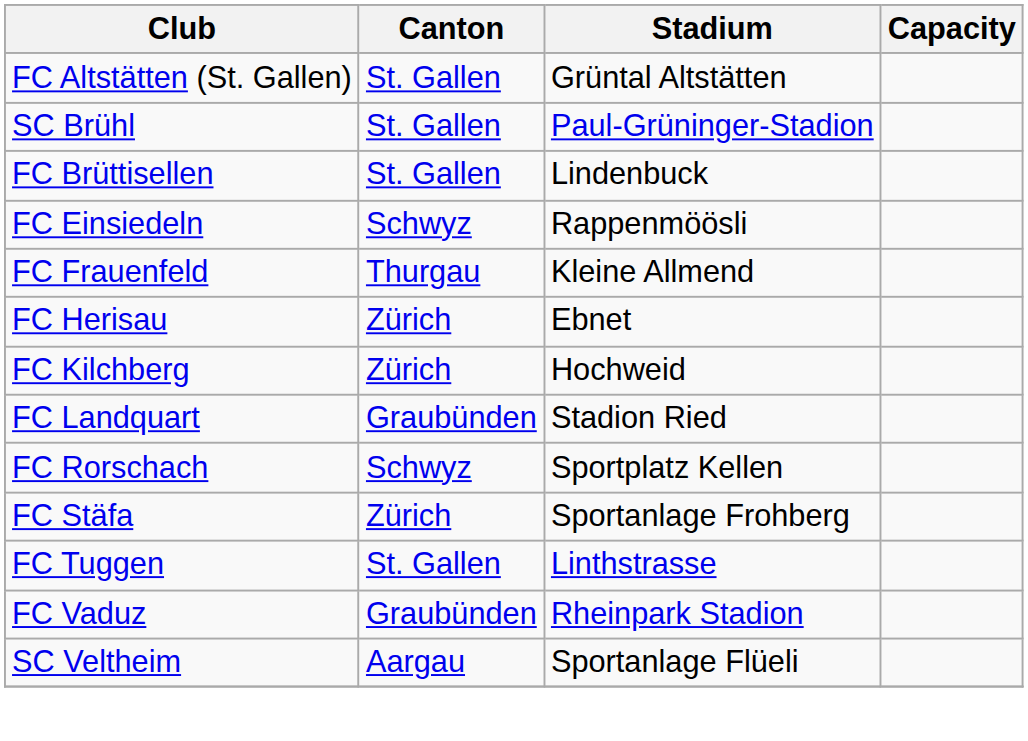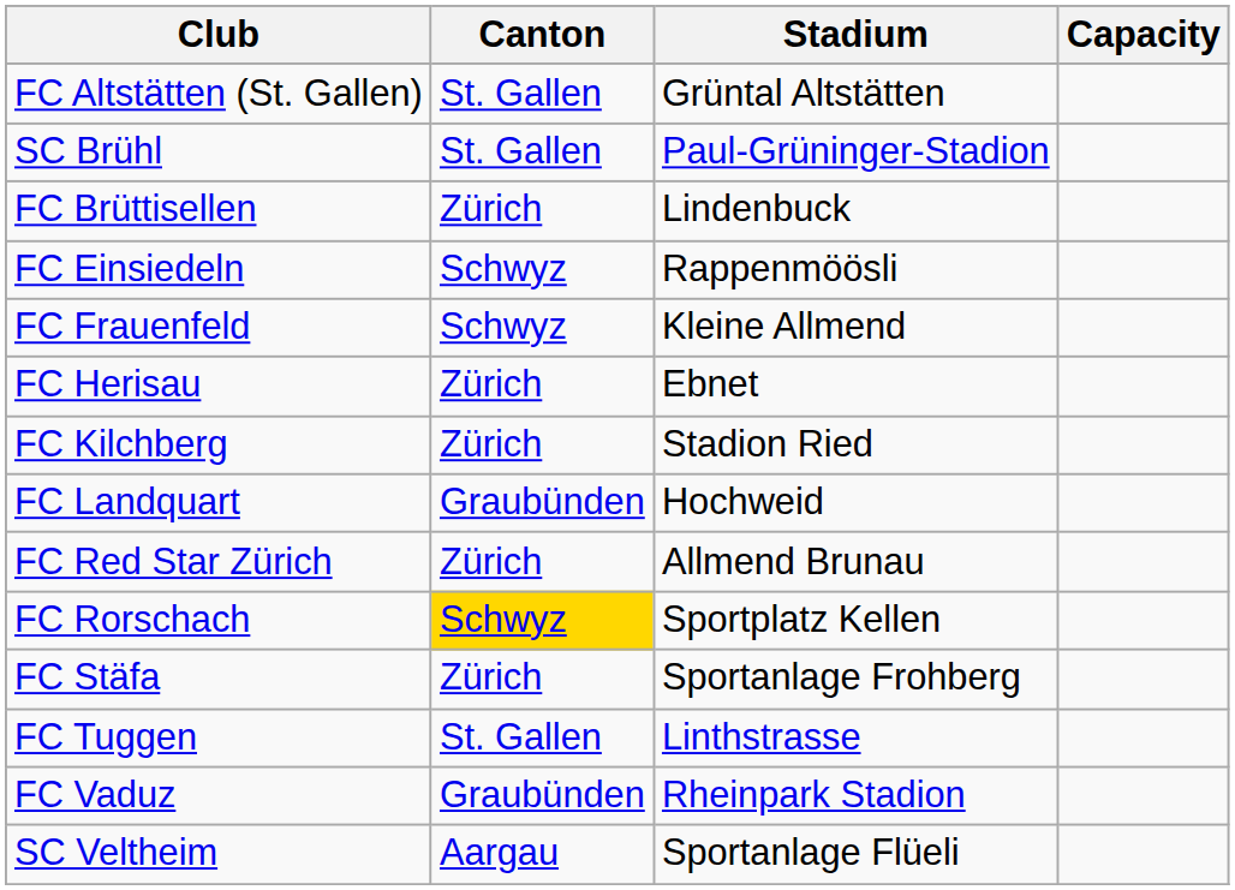 <table class="wikitable">
 <tr>
 <th>Club</th>
 <th>Canton</th>
 <th>Stadium</th>
 <th>Capacity</th>
 </tr>
 <tr>
 <td><a href='#'>FC Altstätten</a> (St. Gallen)</td>
 <td><a href='#'>St. Gallen</a></td>
 <td>Grüntal Altstätten</td>
 <td></td>
 </tr>
 <tr>
 <td><a href='#'>SC Brühl</a></td>
 <td><a href='#'>St. Gallen</a></td>
 <td><a href='#'>Paul-Grüninger-Stadion</a></td>
 <td></td>
 </tr>
 <tr>
 <td><a href='#'>FC Brüttisellen</a></td>
-<td><a href='#'>St. Gallen</a></td>
+<td><a href='#'>Zürich</a></td>
 <td>Lindenbuck</td>
 <td></td>
 </tr>
 <tr>
 <td><a href='#'>FC Einsiedeln</a></td>
 <td><a href='#'>Schwyz</a></td>
 <td>Rappenmöösli</td>
 <td></td>
 </tr>
 <tr>
 <td><a href='#'>FC Frauenfeld</a></td>
-<td><a href='#'>Thurgau</a></td>
+<td><a href='#'>Schwyz</a></td>
 <td>Kleine Allmend</td>
 <td></td>
 </tr>
 <tr>
 <td><a href='#'>FC Herisau</a></td>
 <td><a href='#'>Zürich</a></td>
 <td>Ebnet</td>
 <td></td>
 </tr>
 <tr>
 <td><a href='#'>FC Kilchberg</a></td>
 <td><a href='#'>Zürich</a></td>
-<td>Hochweid</td>
+<td>Stadion Ried</td>
 <td></td>
 </tr>
 <tr>
 <td><a href='#'>FC Landquart</a></td>
 <td><a href='#'>Graubünden</a></td>
-<td>Stadion Ried</td>
+<td>Hochweid</td>
+<td></td>
+</tr>
+<tr>
+<td><a href='#'>FC Red Star Zürich</a></td>
+<td><a href='#'>Zürich</a></td>
+<td>Allmend Brunau</td>
 <td></td>
 </tr>
 <tr>
 <td><a href='#'>FC Rorschach</a></td>
-<td><a href='#'>Schwyz</a></td>
+<td style="background: gold;"><a href='#'>Schwyz</a></td>
 <td>Sportplatz Kellen</td>
 <td></td>
 </tr>
 <tr>
 <td><a href='#'>FC Stäfa</a></td>
 <td><a href='#'>Zürich</a></td>
 <td>Sportanlage Frohberg</td>
 <td></td>
 </tr>
 <tr>
 <td><a href='#'>FC Tuggen</a></td>
 <td><a href='#'>St. Gallen</a></td>
 <td><a href='#'>Linthstrasse</a></td>
 <td></td>
 </tr>
 <tr>
 <td><a href='#'>FC Vaduz</a></td>
 <td><a href='#'>Graubünden</a></td>
 <td><a href='#'>Rheinpark Stadion</a></td>
 <td></td>
 </tr>
 <tr>
 <td><a href='#'>SC Veltheim</a></td>
 <td><a href='#'>Aargau</a></td>
 <td>Sportanlage Flüeli</td>
 <td></td>
 </tr>
 <tr>
 </tr>
 </table>
